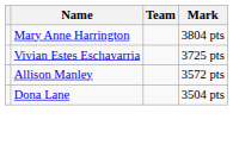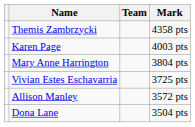 <table class=wikitable>
 <tr>
 <th></th>
 <th>Name</th>
 <th>Team</th>
 <th>Mark</th>
+</tr>
+<tr>
+<td></td>
+<td><a href='#'>Themis Zambrzycki</a></td>
+<td></td>
+<td>4358 pts</td>
+</tr>
+<tr>
+<td></td>
+<td><a href='#'>Karen Page</a></td>
+<td></td>
+<td>4003 pts</td>
 </tr>
 <tr>
 <td></td>
 <td><a href='#'>Mary Anne Harrington</a></td>
 <td></td>
 <td>3804 pts</td>
 </tr>
 <tr>
 <td></td>
 <td><a href='#'>Vivian Estes Eschavarria</a></td>
 <td></td>
 <td>3725 pts</td>
 </tr>
 <tr>
 <td></td>
 <td><a href='#'>Allison Manley</a></td>
 <td></td>
 <td>3572 pts</td>
 </tr>
 <tr>
 <td></td>
 <td><a href='#'>Dona Lane</a></td>
 <td></td>
 <td>3504 pts</td>
 </tr>
 </table>
